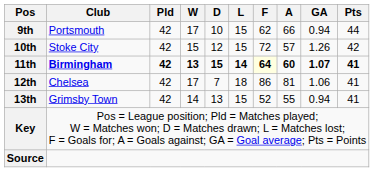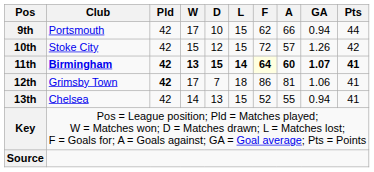 <table class="wikitable" style="text-align:center">
 <tr>
 <th scope="col">Pos</th>
 <th scope="col">Club</th>
 <th scope="col">Pld</th>
 <th scope="col">W</th>
 <th scope="col">D</th>
 <th scope="col">L</th>
 <th scope="col">F</th>
 <th scope="col">A</th>
 <th scope="col">GA</th>
 <th scope="col">Pts</th>
 </tr>
 <tr>
 <th scope="row">9th</th>
 <td align="left"><a href='#'>Portsmouth</a></td>
 <td>42</td>
 <td>17</td>
 <td>10</td>
 <td>15</td>
 <td>62</td>
 <td>66</td>
 <td>0.94</td>
 <td>44</td>
 </tr>
 <tr>
 <th scope="row">10th</th>
 <td align="left"><a href='#'>Stoke City</a></td>
 <td>42</td>
 <td>15</td>
 <td>12</td>
 <td>15</td>
 <td>72</td>
 <td>57</td>
 <td>1.26</td>
 <td>42</td>
 </tr>
 <tr style="font-weight:bold">
 <th scope="row">11th</th>
 <td align="left"><a href='#'>Birmingham</a></td>
 <td>42</td>
 <td>13</td>
 <td>15</td>
 <td>14</td>
 <td style="background: lightyellow;">64</td>
 <td>60</td>
 <td>1.07</td>
 <td>41</td>
 </tr>
 <tr>
 <th scope="row">12th</th>
-<td align="left"><a href='#'>Chelsea</a></td>
-<td>42</td>
+<td align="left"><a href='#'>Grimsby Town</a></td>
+<td><strong>42</strong></td>
 <td>17</td>
 <td>7</td>
 <td>18</td>
 <td>86</td>
 <td>81</td>
 <td>1.06</td>
 <td>41</td>
 </tr>
 <tr>
 <th scope="row">13th</th>
-<td align="left"><a href='#'>Grimsby Town</a></td>
+<td align="left"><a href='#'>Chelsea</a></td>
 <td>42</td>
 <td>14</td>
 <td>13</td>
 <td>15</td>
 <td>52</td>
 <td>55</td>
 <td>0.94</td>
 <td>41</td>
 </tr>
 <tr>
 <th scope="row">Key</th>
 <td colspan="9">Pos = League position; Pld = Matches played;<br>W = Matches won; D = Matches drawn; L = Matches lost;<br>F = Goals for; A = Goals against; GA = <a href='#'>Goal average</a>; Pts = Points</td>
 </tr>
 <tr>
 <th scope="row">Source</th>
 <td colspan="9"></td>
 </tr>
 </table>
